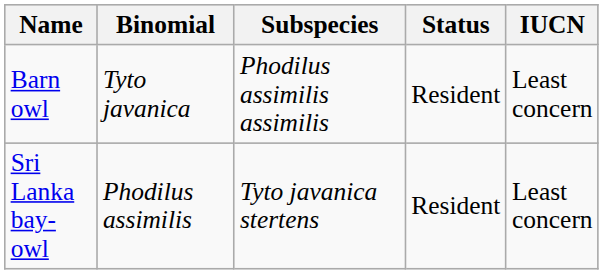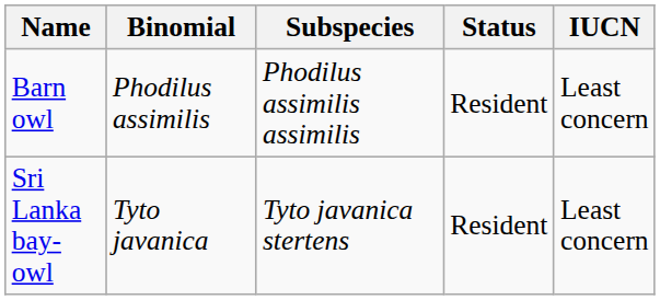 <table width=60% class="wikitable">
 <tr>
 <th width=20%>Name</th>
 <th width=30%>Binomial</th>
 <th width=40%>Subspecies</th>
 <th width=30%>Status</th>
 <th width=30%>IUCN</th>
 </tr>
 <tr>
 <td><a href='#'>Barn owl</a><br></td>
-<td><em>Tyto javanica</em></td>
+<td><em>Phodilus assimilis</em></td>
 <td><em>Phodilus assimilis assimilis</em></td>
 <td>Resident</td>
 <td>Least concern</td>
 </tr>
 <tr>
 <td><a href='#'>Sri Lanka bay-owl</a><br></td>
-<td><em>Phodilus assimilis</em></td>
+<td><em>Tyto javanica</em></td>
 <td><em>Tyto javanica stertens</em></td>
 <td>Resident</td>
 <td>Least concern</td>
 </tr>
 </table>
